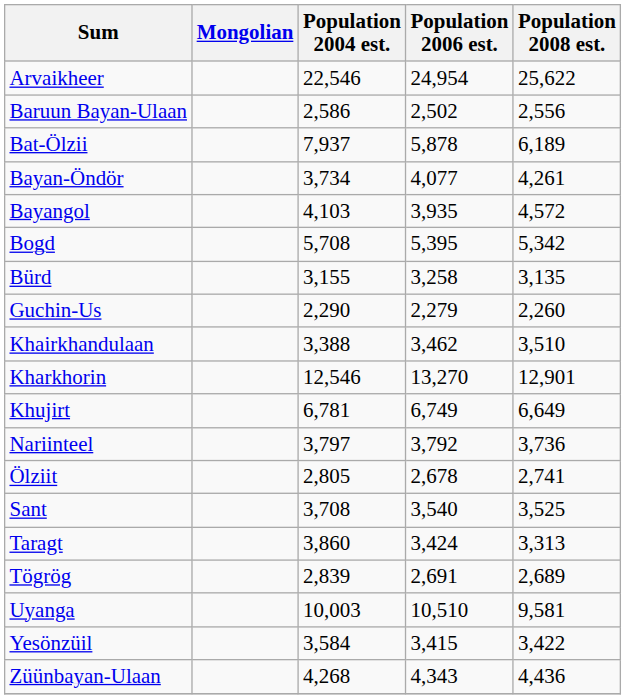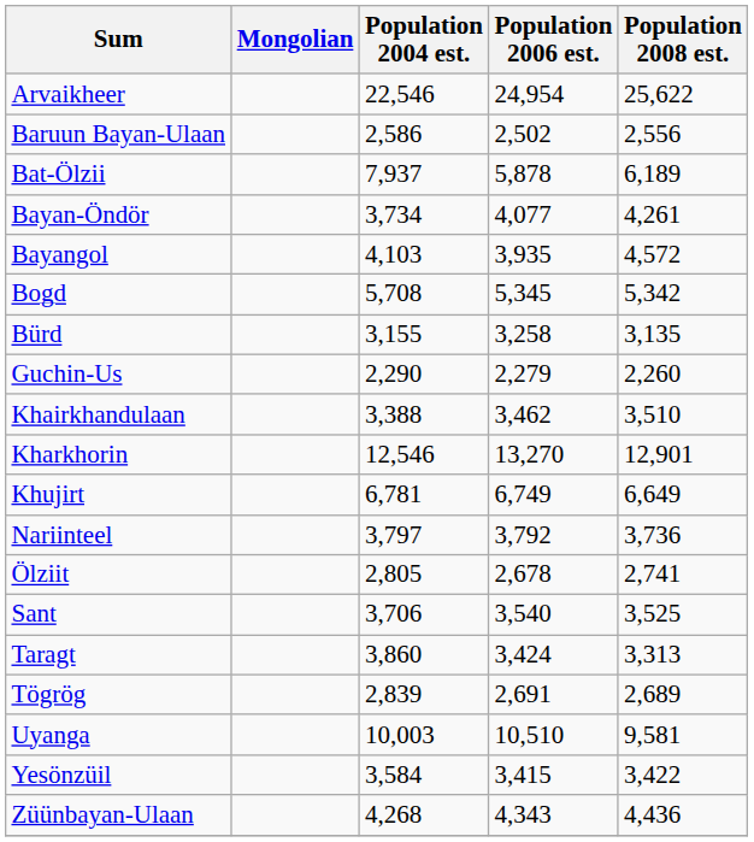 <table class="wikitable">
 <tr>
 <th>Sum</th>
 <th><a href='#'>Mongolian</a></th>
 <th>Population<br>2004 est.</th>
 <th>Population<br>2006 est.</th>
 <th>Population<br>2008 est.</th>
 </tr>
 <tr>
 <td><a href='#'>Arvaikheer</a></td>
 <td></td>
 <td>22,546</td>
 <td>24,954</td>
 <td>25,622</td>
 </tr>
 <tr>
 <td><a href='#'>Baruun Bayan-Ulaan</a></td>
 <td></td>
 <td>2,586</td>
 <td>2,502</td>
 <td>2,556</td>
 </tr>
 <tr>
 <td><a href='#'>Bat-Ölzii</a></td>
 <td></td>
 <td>7,937</td>
 <td>5,878</td>
 <td>6,189</td>
 </tr>
 <tr>
 <td><a href='#'>Bayan-Öndör</a></td>
 <td></td>
 <td>3,734</td>
 <td>4,077</td>
 <td>4,261</td>
 </tr>
 <tr>
 <td><a href='#'>Bayangol</a></td>
 <td></td>
 <td>4,103</td>
 <td>3,935</td>
 <td>4,572</td>
 </tr>
 <tr>
 <td><a href='#'>Bogd</a></td>
 <td></td>
 <td>5,708</td>
-<td>5,395</td>
+<td>5,345</td>
 <td>5,342</td>
 </tr>
 <tr>
 <td><a href='#'>Bürd</a></td>
 <td></td>
 <td>3,155</td>
 <td>3,258</td>
 <td>3,135</td>
 </tr>
 <tr>
 <td><a href='#'>Guchin-Us</a></td>
 <td></td>
 <td>2,290</td>
 <td>2,279</td>
 <td>2,260</td>
 </tr>
 <tr>
 <td><a href='#'>Khairkhandulaan</a></td>
 <td></td>
 <td>3,388</td>
 <td>3,462</td>
 <td>3,510</td>
 </tr>
 <tr>
 <td><a href='#'>Kharkhorin</a></td>
 <td></td>
 <td>12,546</td>
 <td>13,270</td>
 <td>12,901</td>
 </tr>
 <tr>
 <td><a href='#'>Khujirt</a></td>
 <td></td>
 <td>6,781</td>
 <td>6,749</td>
 <td>6,649</td>
 </tr>
 <tr>
 <td><a href='#'>Nariinteel</a></td>
 <td></td>
 <td>3,797</td>
 <td>3,792</td>
 <td>3,736</td>
 </tr>
 <tr>
 <td><a href='#'>Ölziit</a></td>
 <td></td>
 <td>2,805</td>
 <td>2,678</td>
 <td>2,741</td>
 </tr>
 <tr>
 <td><a href='#'>Sant</a></td>
 <td></td>
-<td>3,708</td>
+<td>3,706</td>
 <td>3,540</td>
 <td>3,525</td>
 </tr>
 <tr>
 <td><a href='#'>Taragt</a></td>
 <td></td>
 <td>3,860</td>
 <td>3,424</td>
 <td>3,313</td>
 </tr>
 <tr>
 <td><a href='#'>Tögrög</a></td>
 <td></td>
 <td>2,839</td>
 <td>2,691</td>
 <td>2,689</td>
 </tr>
 <tr>
 <td><a href='#'>Uyanga</a></td>
 <td></td>
 <td>10,003</td>
 <td>10,510</td>
 <td>9,581</td>
 </tr>
 <tr>
 <td><a href='#'>Yesönzüil</a></td>
 <td></td>
 <td>3,584</td>
 <td>3,415</td>
 <td>3,422</td>
 </tr>
 <tr>
 <td><a href='#'>Züünbayan-Ulaan</a></td>
 <td></td>
 <td>4,268</td>
 <td>4,343</td>
 <td>4,436</td>
 </tr>
 <tr>
 </tr>
 </table>
